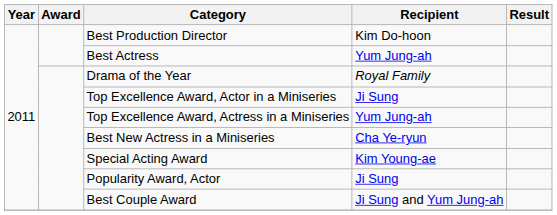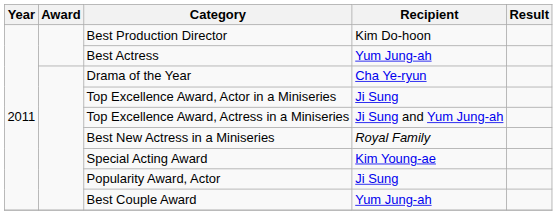 <table class="wikitable">
 <tr>
 <th>Year</th>
 <th>Award</th>
 <th>Category</th>
 <th>Recipient</th>
 <th>Result</th>
 </tr>
 <tr>
 <td rowspan=9>2011</td>
 <td rowspan=2></td>
 <td>Best Production Director</td>
 <td>Kim Do-hoon</td>
 <td></td>
 </tr>
 <tr>
 <td>Best Actress</td>
 <td><a href='#'>Yum Jung-ah</a></td>
 <td></td>
 </tr>
 <tr>
 <td rowspan=7></td>
 <td>Drama of the Year</td>
-<td><em>Royal Family</em></td>
+<td><a href='#'>Cha Ye-ryun</a></td>
 <td></td>
 </tr>
 <tr>
 <td>Top Excellence Award, Actor in a Miniseries</td>
 <td><a href='#'>Ji Sung</a></td>
 <td></td>
 </tr>
 <tr>
 <td>Top Excellence Award, Actress in a Miniseries</td>
-<td><a href='#'>Yum Jung-ah</a></td>
+<td><a href='#'>Ji Sung</a> and <a href='#'>Yum Jung-ah</a></td>
 <td></td>
 </tr>
 <tr>
 <td>Best New Actress in a Miniseries</td>
-<td><a href='#'>Cha Ye-ryun</a></td>
+<td><em>Royal Family</em></td>
 <td></td>
 </tr>
 <tr>
 <td>Special Acting Award</td>
 <td><a href='#'>Kim Young-ae</a></td>
 <td></td>
 </tr>
 <tr>
 <td>Popularity Award, Actor</td>
 <td><a href='#'>Ji Sung</a></td>
 <td></td>
 </tr>
 <tr>
 <td>Best Couple Award</td>
-<td><a href='#'>Ji Sung</a> and <a href='#'>Yum Jung-ah</a></td>
+<td><a href='#'>Yum Jung-ah</a></td>
 <td></td>
 </tr>
 <tr>
 </tr>
 </table>
